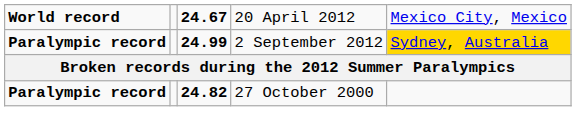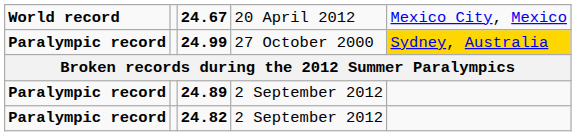 <table class="wikitable">
 <tr>
 <td><strong>World record</strong></td>
 <td></td>
 <td><strong>24.67</strong></td>
 <td>20 April 2012</td>
 <td><a href='#'>Mexico City</a>, <a href='#'>Mexico</a></td>
 </tr>
 <tr>
 <td><strong>Paralympic record</strong></td>
 <td></td>
 <td><strong>24.99</strong></td>
-<td>2 September 2012</td>
+<td>27 October 2000</td>
 <td style="background: gold;"><a href='#'>Sydney</a>, <a href='#'>Australia</a></td>
 </tr>
 <tr>
 <th colspan="5">Broken records during the 2012 Summer Paralympics</th>
 </tr>
 <tr>
 <td><strong>Paralympic record</strong></td>
 <td></td>
+<td><strong>24.89</strong></td>
+<td>2 September 2012</td>
+<td></td>
+</tr>
+<tr>
+<td><strong>Paralympic record</strong></td>
+<td></td>
 <td><strong>24.82</strong></td>
-<td>27 October 2000</td>
+<td>2 September 2012</td>
 <td></td>
 </tr>
 </table>
